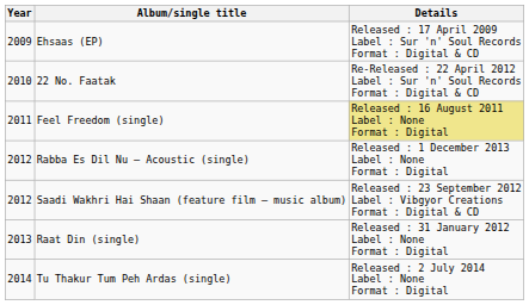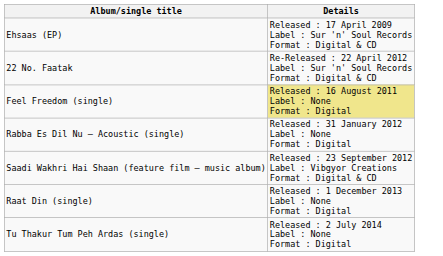 <table class="wikitable">
 <tr>
-<th>Year</th>
 <th>Album/single title</th>
 <th>Details</th>
 </tr>
 <tr>
-<td>2009</td>
 <td>Ehsaas (EP)</td>
 <td>Released : 17 April 2009<br>Label : Sur 'n' Soul Records<br>Format : Digital & CD</td>
 </tr>
 <tr>
-<td>2010</td>
 <td>22 No. Faatak</td>
 <td Released : 22 May 2010>Re-Released : 22 April 2012<br>Label : Sur 'n' Soul Records<br>Format : Digital & CD</td>
 </tr>
 <tr>
-<td>2011</td>
 <td>Feel Freedom (single) </td>
 <td style="background: khaki;">Released : 16 August 2011<br>Label : None<br>Format : Digital</td>
 </tr>
 <tr>
-<td>2012</td>
 <td>Rabba Es Dil Nu – Acoustic (single) </td>
-<td>Released : 1 December 2013<br>Label : None<br>Format : Digital</td>
+<td>Released : 31 January 2012<br>Label : None<br>Format : Digital</td>
 </tr>
 <tr>
-<td>2012</td>
 <td>Saadi Wakhri Hai Shaan (feature film – music album)</td>
 <td>Released : 23 September 2012<br>Label : Vibgyor Creations<br>Format : Digital & CD</td>
 </tr>
 <tr>
-<td>2013</td>
 <td>Raat Din (single)</td>
-<td>Released : 31 January 2012<br>Label : None<br>Format : Digital</td>
+<td>Released : 1 December 2013<br>Label : None<br>Format : Digital</td>
 </tr>
 <tr>
-<td>2014</td>
 <td>Tu Thakur Tum Peh Ardas (single) </td>
 <td>Released : 2 July 2014<br>Label : None<br>Format : Digital</td>
 </tr>
 </table>
